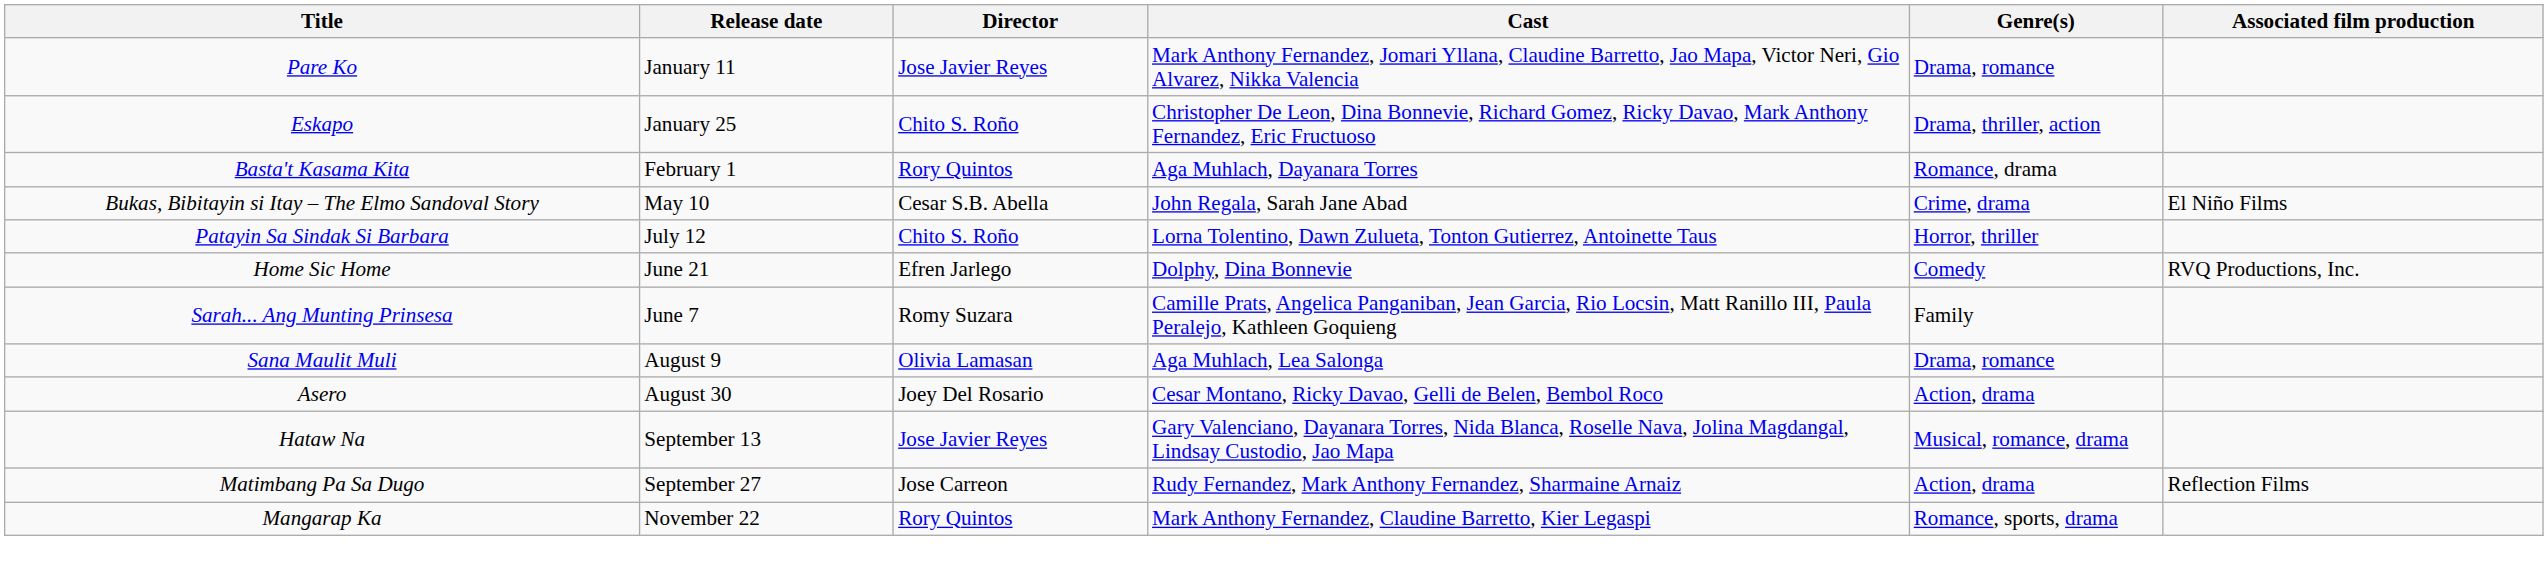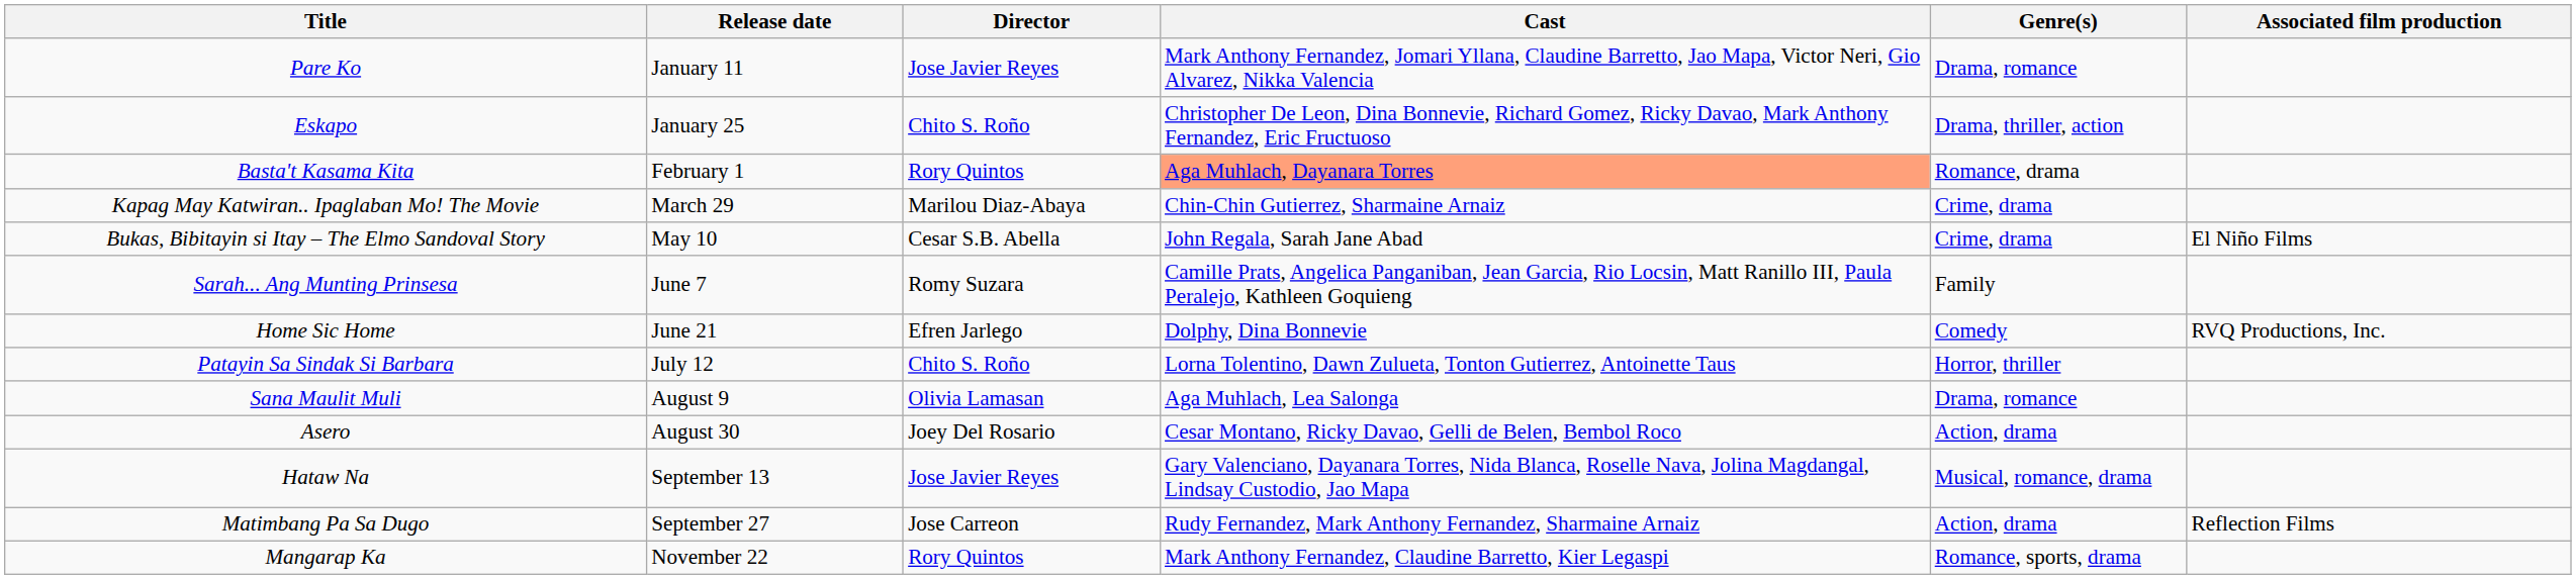 <table class="wikitable" style="width:97%">
 <tr>
 <th style="width:25%;">Title</th>
 <th style="width:10%;">Release date</th>
 <th style="width:10%;">Director</th>
 <th style="width:30%;">Cast</th>
 <th style="width:10%;">Genre(s)</th>
 <th style="width:15%;">Associated film production</th>
 </tr>
 <tr>
 <td style="text-align:center;"><em><a href='#'>Pare Ko</a></em></td>
 <td>January 11</td>
 <td><a href='#'>Jose Javier Reyes</a></td>
 <td><a href='#'>Mark Anthony Fernandez</a>, <a href='#'>Jomari Yllana</a>, <a href='#'>Claudine Barretto</a>, <a href='#'>Jao Mapa</a>, Victor Neri, <a href='#'>Gio Alvarez</a>, <a href='#'>Nikka Valencia</a></td>
 <td><a href='#'>Drama</a>, <a href='#'>romance</a></td>
 <td></td>
 </tr>
 <tr>
 <td style="text-align:center;"><em><a href='#'>Eskapo</a></em></td>
 <td>January 25</td>
 <td><a href='#'>Chito S. Roño</a></td>
 <td><a href='#'>Christopher De Leon</a>, <a href='#'>Dina Bonnevie</a>, <a href='#'>Richard Gomez</a>, <a href='#'>Ricky Davao</a>, <a href='#'>Mark Anthony Fernandez</a>, <a href='#'>Eric Fructuoso</a></td>
 <td><a href='#'>Drama</a>, <a href='#'>thriller</a>, <a href='#'>action</a></td>
 <td></td>
 </tr>
 <tr>
 <td style="text-align:center;"><em><a href='#'>Basta't Kasama Kita</a></em></td>
 <td>February 1</td>
 <td><a href='#'>Rory Quintos</a></td>
-<td><a href='#'>Aga Muhlach</a>, <a href='#'>Dayanara Torres</a></td>
+<td style="background: lightsalmon;"><a href='#'>Aga Muhlach</a>, <a href='#'>Dayanara Torres</a></td>
 <td><a href='#'>Romance</a>, drama</td>
+<td></td>
+</tr>
+<tr>
+<td style="text-align:center;"><em>Kapag May Katwiran.. Ipaglaban Mo! The Movie</em></td>
+<td>March 29</td>
+<td>Marilou Diaz-Abaya</td>
+<td><a href='#'>Chin-Chin Gutierrez</a>, <a href='#'>Sharmaine Arnaiz</a></td>
+<td><a href='#'>Crime</a>, <a href='#'>drama</a></td>
 <td></td>
 </tr>
 <tr>
 <td style="text-align:center;"><em>Bukas, Bibitayin si Itay – The Elmo Sandoval Story</em></td>
 <td>May 10</td>
 <td>Cesar S.B. Abella</td>
 <td><a href='#'>John Regala</a>, Sarah Jane Abad</td>
 <td><a href='#'>Crime</a>, <a href='#'>drama</a></td>
 <td>El Niño Films</td>
 </tr>
 <tr>
-<td style="text-align:center;"><em><a href='#'>Patayin Sa Sindak Si Barbara</a></em></td>
-<td>July 12</td>
-<td><a href='#'>Chito S. Roño</a></td>
-<td><a href='#'>Lorna Tolentino</a>, <a href='#'>Dawn Zulueta</a>, <a href='#'>Tonton Gutierrez</a>, <a href='#'>Antoinette Taus</a></td>
-<td><a href='#'>Horror</a>, <a href='#'>thriller</a></td>
+<td style="text-align:center;"><em><a href='#'>Sarah... Ang Munting Prinsesa</a></em></td>
+<td>June 7</td>
+<td>Romy Suzara</td>
+<td><a href='#'>Camille Prats</a>, <a href='#'>Angelica Panganiban</a>, <a href='#'>Jean Garcia</a>, <a href='#'>Rio Locsin</a>, Matt Ranillo III, <a href='#'>Paula Peralejo</a>, Kathleen Goquieng</td>
+<td>Family</td>
 <td></td>
 </tr>
 <tr>
 <td style="text-align:center;"><em>Home Sic Home</em></td>
 <td>June 21</td>
 <td>Efren Jarlego</td>
 <td><a href='#'>Dolphy</a>, <a href='#'>Dina Bonnevie</a></td>
 <td><a href='#'>Comedy</a></td>
 <td>RVQ Productions, Inc.</td>
 </tr>
 <tr>
-<td style="text-align:center;"><em><a href='#'>Sarah... Ang Munting Prinsesa</a></em></td>
-<td>June 7</td>
-<td>Romy Suzara</td>
-<td><a href='#'>Camille Prats</a>, <a href='#'>Angelica Panganiban</a>, <a href='#'>Jean Garcia</a>, <a href='#'>Rio Locsin</a>, Matt Ranillo III, <a href='#'>Paula Peralejo</a>, Kathleen Goquieng</td>
-<td>Family</td>
+<td style="text-align:center;"><em><a href='#'>Patayin Sa Sindak Si Barbara</a></em></td>
+<td>July 12</td>
+<td><a href='#'>Chito S. Roño</a></td>
+<td><a href='#'>Lorna Tolentino</a>, <a href='#'>Dawn Zulueta</a>, <a href='#'>Tonton Gutierrez</a>, <a href='#'>Antoinette Taus</a></td>
+<td><a href='#'>Horror</a>, <a href='#'>thriller</a></td>
 <td></td>
 </tr>
 <tr>
 <td style="text-align:center;"><em><a href='#'>Sana Maulit Muli</a></em></td>
 <td>August 9</td>
 <td><a href='#'>Olivia Lamasan</a></td>
 <td><a href='#'>Aga Muhlach</a>, <a href='#'>Lea Salonga</a></td>
 <td><a href='#'>Drama</a>, <a href='#'>romance</a></td>
 <td></td>
 </tr>
 <tr>
 <td style="text-align:center;"><em>Asero</em></td>
 <td>August 30</td>
 <td>Joey Del Rosario</td>
 <td><a href='#'>Cesar Montano</a>, <a href='#'>Ricky Davao</a>, <a href='#'>Gelli de Belen</a>, <a href='#'>Bembol Roco</a></td>
 <td><a href='#'>Action</a>, <a href='#'>drama</a></td>
 <td></td>
 </tr>
 <tr>
 <td style="text-align:center;"><em>Hataw Na</em></td>
 <td>September 13</td>
 <td><a href='#'>Jose Javier Reyes</a></td>
 <td><a href='#'>Gary Valenciano</a>, <a href='#'>Dayanara Torres</a>, <a href='#'>Nida Blanca</a>, <a href='#'>Roselle Nava</a>, <a href='#'>Jolina Magdangal</a>, <a href='#'>Lindsay Custodio</a>, <a href='#'>Jao Mapa</a></td>
 <td><a href='#'>Musical</a>, <a href='#'>romance</a>, <a href='#'>drama</a></td>
 <td></td>
 </tr>
 <tr>
 <td style="text-align:center;"><em>Matimbang Pa Sa Dugo</em></td>
 <td>September 27</td>
 <td>Jose Carreon</td>
 <td><a href='#'>Rudy Fernandez</a>, <a href='#'>Mark Anthony Fernandez</a>, <a href='#'>Sharmaine Arnaiz</a></td>
 <td><a href='#'>Action</a>, <a href='#'>drama</a></td>
 <td>Reflection Films</td>
 </tr>
 <tr>
 <td style="text-align:center;"><em>Mangarap Ka</em></td>
 <td>November 22</td>
 <td><a href='#'>Rory Quintos</a></td>
 <td><a href='#'>Mark Anthony Fernandez</a>, <a href='#'>Claudine Barretto</a>, <a href='#'>Kier Legaspi</a></td>
 <td><a href='#'>Romance</a>, sports, <a href='#'>drama</a></td>
 <td></td>
 </tr>
 </table>
